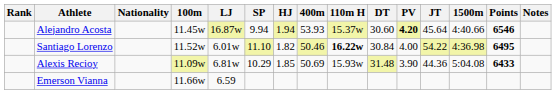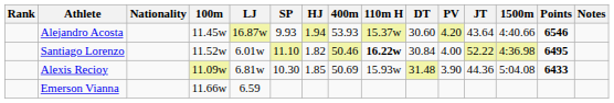 <table class="wikitable sortable" style=" text-align:center;">
 <tr>
 <th>Rank</th>
 <th>Athlete</th>
 <th>Nationality</th>
 <th>100m</th>
 <th>LJ</th>
 <th>SP</th>
 <th>HJ</th>
 <th>400m</th>
 <th>110m H</th>
 <th>DT</th>
 <th>PV</th>
 <th>JT</th>
 <th>1500m</th>
 <th>Points</th>
 <th>Notes</th>
 </tr>
 <tr>
 <td></td>
 <td align=left><a href='#'>Alejandro Acosta</a></td>
 <td align=left></td>
 <td>11.45w</td>
 <td bgcolor=#F2F5A9>16.87w</td>
-<td>9.94</td>
+<td>9.93</td>
 <td bgcolor=#F2F5A9>1.94</td>
 <td>53.93</td>
 <td bgcolor=#F2F5A9>15.37w</td>
 <td>30.60</td>
-<td bgcolor=#F2F5A9><strong>4.20</strong></td>
-<td>45.64</td>
+<td bgcolor=#F2F5A9>4.20</td>
+<td>43.64</td>
 <td>4:40.66</td>
 <td><strong>6546</strong></td>
 <td></td>
 </tr>
 <tr>
 <td></td>
 <td align=left><a href='#'>Santiago Lorenzo</a></td>
 <td align=left></td>
 <td>11.52w</td>
 <td>6.01w</td>
 <td bgcolor=#F2F5A9>11.10</td>
 <td>1.82</td>
 <td bgcolor=#F2F5A9>50.46</td>
 <td><strong>16.22w</strong></td>
 <td>30.84</td>
 <td>4.00</td>
-<td bgcolor=#F2F5A9>54.22</td>
+<td bgcolor=#F2F5A9>52.22</td>
 <td bgcolor=#F2F5A9>4:36.98</td>
 <td><strong>6495</strong></td>
 <td></td>
 </tr>
 <tr>
 <td></td>
 <td align=left><a href='#'>Alexis Recioy</a></td>
 <td align=left></td>
 <td bgcolor=#F2F5A9>11.09w</td>
 <td>6.81w</td>
-<td>10.29</td>
+<td>10.30</td>
 <td>1.85</td>
 <td>50.69</td>
 <td>15.93w</td>
 <td bgcolor=#F2F5A9>31.48</td>
 <td>3.90</td>
 <td>44.36</td>
 <td>5:04.08</td>
 <td><strong>6433</strong></td>
 <td></td>
 </tr>
 <tr>
 <td></td>
 <td align=left><a href='#'>Emerson Vianna</a></td>
 <td align=left></td>
 <td>11.66w</td>
 <td>6.59</td>
 <td></td>
 <td></td>
 <td></td>
 <td></td>
 <td></td>
 <td></td>
 <td></td>
 <td></td>
 <td><strong></strong></td>
 <td></td>
 </tr>
 </table>
